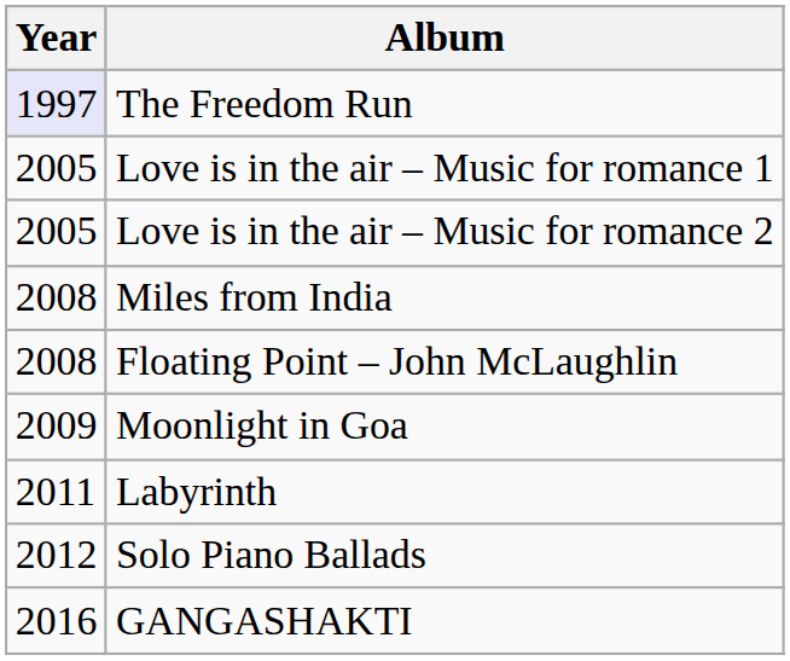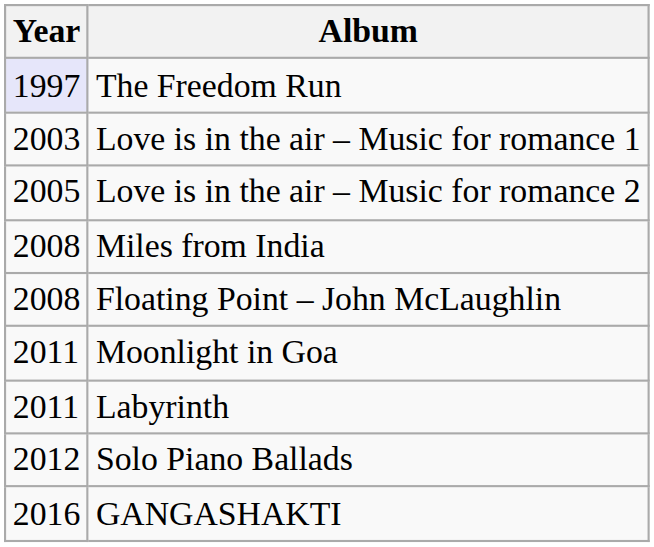 <table class="wikitable">
 <tr style="background:#ccc;">
 <th>Year</th>
 <th>Album</th>
 </tr>
 <tr>
 <td style="background: lavender;">1997</td>
 <td>The Freedom Run</td>
 </tr>
 <tr>
-<td>2005</td>
+<td>2003</td>
 <td>Love is in the air – Music for romance 1</td>
 </tr>
 <tr>
 <td>2005</td>
 <td>Love is in the air – Music for romance 2</td>
 </tr>
 <tr>
 <td>2008</td>
 <td>Miles from India</td>
 </tr>
 <tr>
 <td>2008</td>
 <td>Floating Point – John McLaughlin</td>
 </tr>
 <tr>
-<td>2009</td>
+<td>2011</td>
 <td>Moonlight in Goa</td>
 </tr>
 <tr>
 <td>2011</td>
 <td>Labyrinth</td>
 </tr>
 <tr>
 <td>2012</td>
 <td>Solo Piano Ballads</td>
 </tr>
 <tr>
 <td>2016</td>
 <td>GANGASHAKTI</td>
 </tr>
 </table>
